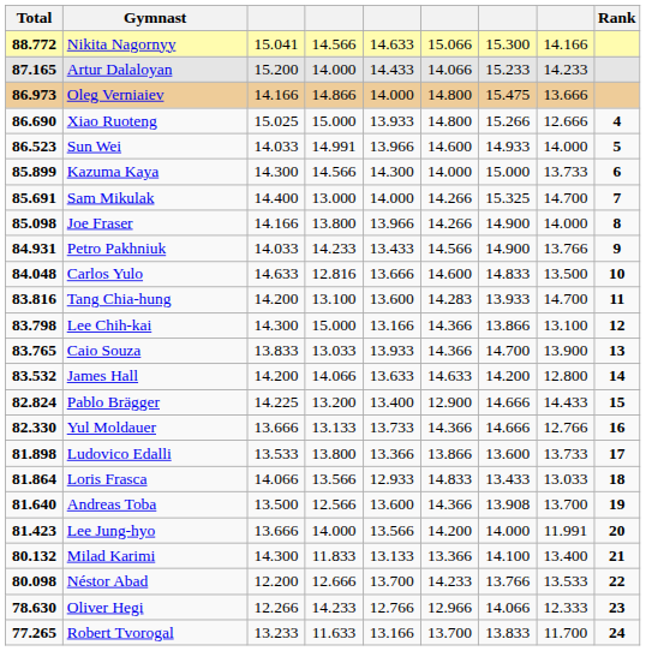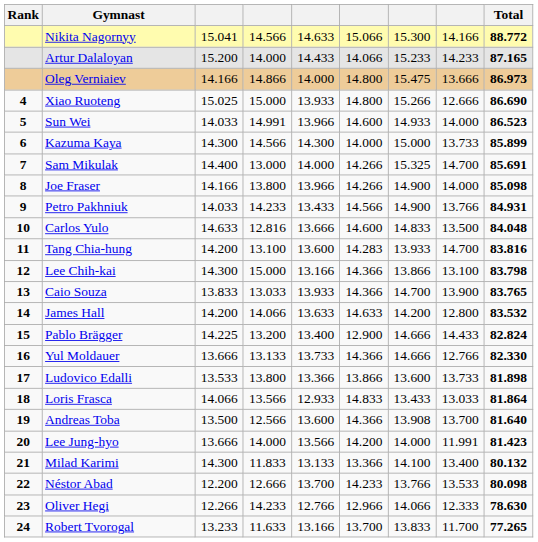 <table class="wikitable sortable" style="text-align:center; font-size:100%">
 <tr>
-<th scope="col" style="width:50px;">Total</th>
+<th scope="col" style="width:15px;">Rank</th>
 <th scope="col" style="width:175px;">Gymnast</th>
 <th scope="col" style="width:50px;"></th>
 <th scope="col" style="width:50px;"></th>
 <th scope="col" style="width:50px;"></th>
 <th scope="col" style="width:50px;"></th>
 <th scope="col" style="width:50px;"></th>
 <th scope="col" style="width:50px;"></th>
-<th scope="col" style="width:15px;">Rank</th>
+<th scope="col" style="width:50px;">Total</th>
 </tr>
 <tr style="background:#fffcaf;">
-<td><strong>88.772</strong></td>
+<td style="text-align:center" scope="row"><strong></strong></td>
 <td style="text-align:left;"> <a href='#'>Nikita Nagornyy</a></td>
 <td>15.041</td>
 <td>14.566</td>
 <td>14.633</td>
 <td>15.066</td>
 <td>15.300</td>
 <td>14.166</td>
-<td style="text-align:center" scope="row"><strong></strong></td>
+<td><strong>88.772</strong></td>
 </tr>
 <tr style="background:#e5e5e5;">
-<td><strong>87.165</strong></td>
+<td style="text-align:center" scope="row"><strong></strong></td>
 <td style="text-align:left;"> <a href='#'>Artur Dalaloyan</a></td>
 <td>15.200</td>
 <td>14.000</td>
 <td>14.433</td>
 <td>14.066</td>
 <td>15.233</td>
 <td>14.233</td>
-<td style="text-align:center" scope="row"><strong></strong></td>
+<td><strong>87.165</strong></td>
 </tr>
 <tr style="background:#ec9;">
-<td><strong>86.973</strong></td>
+<td style="text-align:center" scope="row"><strong></strong></td>
 <td style="text-align:left;"> <a href='#'>Oleg Verniaiev</a></td>
 <td>14.166</td>
 <td>14.866</td>
 <td>14.000</td>
 <td>14.800</td>
 <td>15.475</td>
 <td>13.666</td>
-<td style="text-align:center" scope="row"><strong></strong></td>
+<td><strong>86.973</strong></td>
 </tr>
 <tr>
-<td><strong>86.690</strong></td>
+<td scope="row" style="text-align:center;"><strong>4</strong></td>
 <td style="text-align:left;"> <a href='#'>Xiao Ruoteng</a></td>
 <td>15.025</td>
 <td>15.000</td>
 <td>13.933</td>
 <td>14.800</td>
 <td>15.266</td>
 <td>12.666</td>
-<td scope="row" style="text-align:center;"><strong>4</strong></td>
+<td><strong>86.690</strong></td>
 </tr>
 <tr>
-<td><strong>86.523</strong></td>
+<td scope="row" style="text-align:center;"><strong>5</strong></td>
 <td style="text-align:left;"> <a href='#'>Sun Wei</a></td>
 <td>14.033</td>
 <td>14.991</td>
 <td>13.966</td>
 <td>14.600</td>
 <td>14.933</td>
 <td>14.000</td>
-<td scope="row" style="text-align:center;"><strong>5</strong></td>
+<td><strong>86.523</strong></td>
 </tr>
 <tr>
-<td><strong>85.899</strong></td>
+<td scope="row" style="text-align:center;"><strong>6</strong></td>
 <td style="text-align:left;"> <a href='#'>Kazuma Kaya</a></td>
 <td>14.300</td>
 <td>14.566</td>
 <td>14.300</td>
 <td>14.000</td>
 <td>15.000</td>
 <td>13.733</td>
-<td scope="row" style="text-align:center;"><strong>6</strong></td>
+<td><strong>85.899</strong></td>
 </tr>
 <tr>
-<td><strong>85.691</strong></td>
+<td scope="row" style="text-align:center;"><strong>7</strong></td>
 <td style="text-align:left;"> <a href='#'>Sam Mikulak</a></td>
 <td>14.400</td>
 <td>13.000</td>
 <td>14.000</td>
 <td>14.266</td>
 <td>15.325</td>
 <td>14.700</td>
-<td scope="row" style="text-align:center;"><strong>7</strong></td>
+<td><strong>85.691</strong></td>
 </tr>
 <tr>
-<td><strong>85.098</strong></td>
+<td scope="row" style="text-align:center;"><strong>8</strong></td>
 <td style="text-align:left;"> <a href='#'>Joe Fraser</a></td>
 <td>14.166</td>
 <td>13.800</td>
 <td>13.966</td>
 <td>14.266</td>
 <td>14.900</td>
 <td>14.000</td>
-<td scope="row" style="text-align:center;"><strong>8</strong></td>
+<td><strong>85.098</strong></td>
 </tr>
 <tr>
-<td><strong>84.931</strong></td>
+<td scope="row" style="text-align:center;"><strong>9</strong></td>
 <td style="text-align:left;"> <a href='#'>Petro Pakhniuk</a></td>
 <td>14.033</td>
 <td>14.233</td>
 <td>13.433</td>
 <td>14.566</td>
 <td>14.900</td>
 <td>13.766</td>
-<td scope="row" style="text-align:center;"><strong>9</strong></td>
+<td><strong>84.931</strong></td>
 </tr>
 <tr>
-<td><strong>84.048</strong></td>
+<td scope="row" style="text-align:center;"><strong>10</strong></td>
 <td style="text-align:left;"> <a href='#'>Carlos Yulo</a></td>
 <td>14.633</td>
 <td>12.816</td>
 <td>13.666</td>
 <td>14.600</td>
 <td>14.833</td>
 <td>13.500</td>
-<td scope="row" style="text-align:center;"><strong>10</strong></td>
+<td><strong>84.048</strong></td>
 </tr>
 <tr>
-<td><strong>83.816</strong></td>
+<td scope="row" style="text-align:center;"><strong>11</strong></td>
 <td style="text-align:left;"> <a href='#'>Tang Chia-hung</a></td>
 <td>14.200</td>
 <td>13.100</td>
 <td>13.600</td>
 <td>14.283</td>
 <td>13.933</td>
 <td>14.700</td>
-<td scope="row" style="text-align:center;"><strong>11</strong></td>
+<td><strong>83.816</strong></td>
 </tr>
 <tr>
-<td><strong>83.798</strong></td>
+<td scope="row" style="text-align:center;"><strong>12</strong></td>
 <td style="text-align:left;"> <a href='#'>Lee Chih-kai</a></td>
 <td>14.300</td>
 <td>15.000</td>
 <td>13.166</td>
 <td>14.366</td>
 <td>13.866</td>
 <td>13.100</td>
-<td scope="row" style="text-align:center;"><strong>12</strong></td>
+<td><strong>83.798</strong></td>
 </tr>
 <tr>
-<td><strong>83.765</strong></td>
+<td scope="row" style="text-align:center;"><strong>13</strong></td>
 <td style="text-align:left;"> <a href='#'>Caio Souza</a></td>
 <td>13.833</td>
 <td>13.033</td>
 <td>13.933</td>
 <td>14.366</td>
 <td>14.700</td>
 <td>13.900</td>
-<td scope="row" style="text-align:center;"><strong>13</strong></td>
+<td><strong>83.765</strong></td>
 </tr>
 <tr>
-<td><strong>83.532</strong></td>
+<td scope="row" style="text-align:center;"><strong>14</strong></td>
 <td style="text-align:left;"> <a href='#'>James Hall</a></td>
 <td>14.200</td>
 <td>14.066</td>
 <td>13.633</td>
 <td>14.633</td>
 <td>14.200</td>
 <td>12.800</td>
-<td scope="row" style="text-align:center;"><strong>14</strong></td>
+<td><strong>83.532</strong></td>
 </tr>
 <tr>
-<td><strong>82.824</strong></td>
+<td scope="row" style="text-align:center;"><strong>15</strong></td>
 <td style="text-align:left;"> <a href='#'>Pablo Brägger</a></td>
 <td>14.225</td>
 <td>13.200</td>
 <td>13.400</td>
 <td>12.900</td>
 <td>14.666</td>
 <td>14.433</td>
-<td scope="row" style="text-align:center;"><strong>15</strong></td>
+<td><strong>82.824</strong></td>
 </tr>
 <tr>
-<td><strong>82.330</strong></td>
+<td scope="row" style="text-align:center;"><strong>16</strong></td>
 <td style="text-align:left;"> <a href='#'>Yul Moldauer</a></td>
 <td>13.666</td>
 <td>13.133</td>
 <td>13.733</td>
 <td>14.366</td>
 <td>14.666</td>
 <td>12.766</td>
-<td scope="row" style="text-align:center;"><strong>16</strong></td>
+<td><strong>82.330</strong></td>
 </tr>
 <tr>
-<td><strong>81.898</strong></td>
+<td scope="row" style="text-align:center;"><strong>17</strong></td>
 <td style="text-align:left;"> <a href='#'>Ludovico Edalli</a></td>
 <td>13.533</td>
 <td>13.800</td>
 <td>13.366</td>
 <td>13.866</td>
 <td>13.600</td>
 <td>13.733</td>
-<td scope="row" style="text-align:center;"><strong>17</strong></td>
+<td><strong>81.898</strong></td>
 </tr>
 <tr>
-<td><strong>81.864</strong></td>
+<td scope="row" style="text-align:center;"><strong>18</strong></td>
 <td style="text-align:left;"> <a href='#'>Loris Frasca</a></td>
 <td>14.066</td>
 <td>13.566</td>
 <td>12.933</td>
 <td>14.833</td>
 <td>13.433</td>
 <td>13.033</td>
-<td scope="row" style="text-align:center;"><strong>18</strong></td>
+<td><strong>81.864</strong></td>
 </tr>
 <tr>
-<td><strong>81.640</strong></td>
+<td scope="row" style="text-align:center;"><strong>19</strong></td>
 <td style="text-align:left;"> <a href='#'>Andreas Toba</a></td>
 <td>13.500</td>
 <td>12.566</td>
 <td>13.600</td>
 <td>14.366</td>
 <td>13.908</td>
 <td>13.700</td>
-<td scope="row" style="text-align:center;"><strong>19</strong></td>
+<td><strong>81.640</strong></td>
 </tr>
 <tr>
-<td><strong>81.423</strong></td>
+<td scope="row" style="text-align:center;"><strong>20</strong></td>
 <td style="text-align:left;"> <a href='#'>Lee Jung-hyo</a></td>
 <td>13.666</td>
 <td>14.000</td>
 <td>13.566</td>
 <td>14.200</td>
 <td>14.000</td>
 <td>11.991</td>
-<td scope="row" style="text-align:center;"><strong>20</strong></td>
+<td><strong>81.423</strong></td>
 </tr>
 <tr>
-<td><strong>80.132</strong></td>
+<td scope="row" style="text-align:center;"><strong>21</strong></td>
 <td style="text-align:left;"> <a href='#'>Milad Karimi</a></td>
 <td>14.300</td>
 <td>11.833</td>
 <td>13.133</td>
 <td>13.366</td>
 <td>14.100</td>
 <td>13.400</td>
-<td scope="row" style="text-align:center;"><strong>21</strong></td>
+<td><strong>80.132</strong></td>
 </tr>
 <tr>
-<td><strong>80.098</strong></td>
+<td scope="row" style="text-align:center;"><strong>22</strong></td>
 <td style="text-align:left;"> <a href='#'>Néstor Abad</a></td>
 <td>12.200</td>
 <td>12.666</td>
 <td>13.700</td>
 <td>14.233</td>
 <td>13.766</td>
 <td>13.533</td>
-<td scope="row" style="text-align:center;"><strong>22</strong></td>
+<td><strong>80.098</strong></td>
 </tr>
 <tr>
-<td><strong>78.630</strong></td>
+<td scope="row" style="text-align:center;"><strong>23</strong></td>
 <td style="text-align:left;"> <a href='#'>Oliver Hegi</a></td>
 <td>12.266</td>
 <td>14.233</td>
 <td>12.766</td>
 <td>12.966</td>
 <td>14.066</td>
 <td>12.333</td>
-<td scope="row" style="text-align:center;"><strong>23</strong></td>
+<td><strong>78.630</strong></td>
 </tr>
 <tr>
-<td><strong>77.265</strong></td>
+<td scope="row" style="text-align:center;"><strong>24</strong></td>
 <td style="text-align:left;"> <a href='#'>Robert Tvorogal</a></td>
 <td>13.233</td>
 <td>11.633</td>
 <td>13.166</td>
 <td>13.700</td>
 <td>13.833</td>
 <td>11.700</td>
-<td scope="row" style="text-align:center;"><strong>24</strong></td>
+<td><strong>77.265</strong></td>
 </tr>
 </table>
